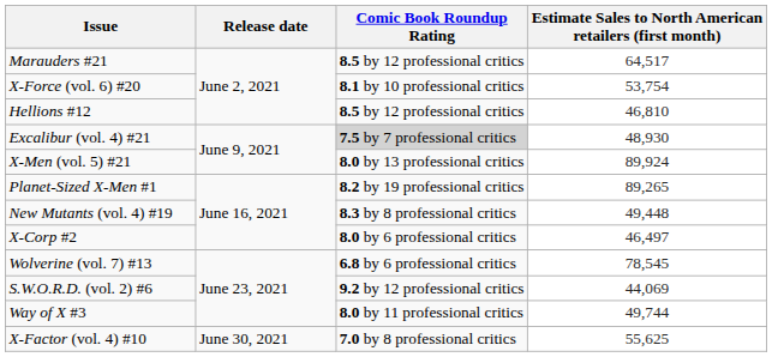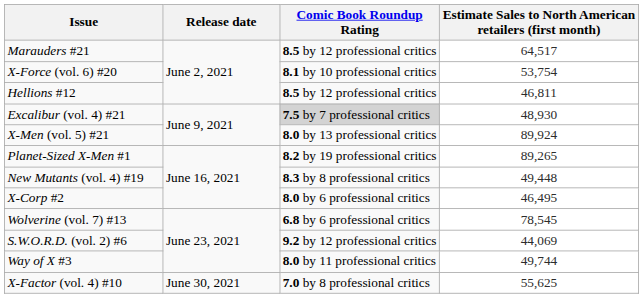 <table class="wikitable sortable">
 <tr>
 <th style="width: 25%;">Issue</th>
 <th style="width: 100pt;">Release date</th>
 <th><a href='#'>Comic Book Roundup</a><br>Rating</th>
 <th>Estimate Sales to North American<br>retailers (first month)</th>
 </tr>
 <tr>
 <td><em>Marauders</em> #21</td>
 <td rowspan="3">June 2, 2021</td>
 <td><strong>8.5</strong> by 12 professional critics</td>
 <td rowspan="1" data-sort-value="" style="background: #ffffff; color: #2C2C2C; vertical-align: middle; text-align: center; " class="table-na">64,517</td>
 </tr>
 <tr>
 <td><em>X-Force</em> (vol. 6) #20</td>
 <td><strong>8.1</strong> by 10 professional critics</td>
 <td rowspan="1" data-sort-value="" style="background: #ffffff; color: #2C2C2C; vertical-align: middle; text-align: center; " class="table-na">53,754</td>
 </tr>
 <tr>
 <td><em>Hellions</em> #12</td>
 <td><strong>8.5</strong> by 12 professional critics</td>
-<td rowspan="1" data-sort-value="" style="background: #ffffff; color: #2C2C2C; vertical-align: middle; text-align: center; " class="table-na">46,810</td>
+<td rowspan="1" data-sort-value="" style="background: #ffffff; color: #2C2C2C; vertical-align: middle; text-align: center; " class="table-na">46,811</td>
 </tr>
 <tr>
 <td><em>Excalibur</em> (vol. 4) #21</td>
 <td rowspan="2">June 9, 2021</td>
 <td style="background: lightgrey;"><strong>7.5</strong> by 7 professional critics</td>
 <td rowspan="1" data-sort-value="" style="background: #ffffff; color: #2C2C2C; vertical-align: middle; text-align: center; " class="table-na">48,930</td>
 </tr>
 <tr>
 <td><em>X-Men</em> (vol. 5) #21</td>
 <td><strong>8.0</strong> by 13 professional critics</td>
 <td rowspan="1" data-sort-value="" style="background: #ffffff; color: #2C2C2C; vertical-align: middle; text-align: center; " class="table-na">89,924</td>
 </tr>
 <tr>
 <td><em>Planet-Sized X-Men</em> #1</td>
 <td rowspan="3">June 16, 2021</td>
 <td><strong>8.2</strong> by 19 professional critics</td>
 <td rowspan="1" data-sort-value="" style="background: #ffffff; color: #2C2C2C; vertical-align: middle; text-align: center; " class="table-na">89,265</td>
 </tr>
 <tr>
 <td><em>New Mutants</em> (vol. 4) #19</td>
 <td><strong>8.3</strong> by 8 professional critics</td>
 <td rowspan="1" data-sort-value="" style="background: #ffffff; color: #2C2C2C; vertical-align: middle; text-align: center; " class="table-na">49,448</td>
 </tr>
 <tr>
 <td><em>X-Corp</em> #2</td>
 <td><strong>8.0</strong> by 6 professional critics</td>
-<td rowspan="1" data-sort-value="" style="background: #ffffff; color: #2C2C2C; vertical-align: middle; text-align: center; " class="table-na">46,497</td>
+<td rowspan="1" data-sort-value="" style="background: #ffffff; color: #2C2C2C; vertical-align: middle; text-align: center; " class="table-na">46,495</td>
 </tr>
 <tr>
 <td><em>Wolverine</em> (vol. 7) #13</td>
 <td rowspan="3">June 23, 2021</td>
 <td><strong>6.8</strong> by 6 professional critics</td>
 <td rowspan="1" data-sort-value="" style="background: #ffffff; color: #2C2C2C; vertical-align: middle; text-align: center; " class="table-na">78,545</td>
 </tr>
 <tr>
 <td><em>S.W.O.R.D.</em> (vol. 2) #6</td>
 <td><strong>9.2</strong> by 12 professional critics</td>
 <td rowspan="1" data-sort-value="" style="background: #ffffff; color: #2C2C2C; vertical-align: middle; text-align: center; " class="table-na">44,069</td>
 </tr>
 <tr>
 <td><em>Way of X</em> #3</td>
 <td><strong>8.0</strong> by 11 professional critics</td>
 <td rowspan="1" data-sort-value="" style="background: #ffffff; color: #2C2C2C; vertical-align: middle; text-align: center; " class="table-na">49,744</td>
 </tr>
 <tr>
 <td><em>X-Factor</em> (vol. 4) #10</td>
 <td>June 30, 2021</td>
 <td><strong>7.0</strong> by 8 professional critics</td>
 <td rowspan="1" data-sort-value="" style="background: #ffffff; color: #2C2C2C; vertical-align: middle; text-align: center; " class="table-na">55,625</td>
 </tr>
 </table>
